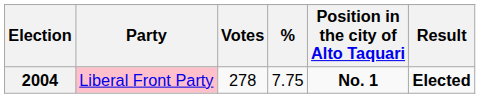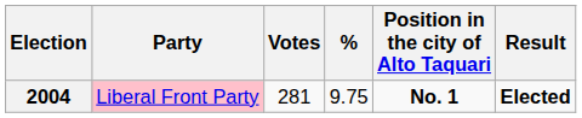 <table class="wikitable" style="text-align: center;">
 <tr>
 <th rowspan="2">Election</th>
 </tr>
 <tr>
 <th>Party</th>
 <th>Votes</th>
 <th>%</th>
 <th>Position in <br>the city of<br><a href='#'>Alto Taquari</a></th>
 <th>Result</th>
 </tr>
 <tr>
 <th>2004</th>
 <td style="background: pink;"><a href='#'>Liberal Front Party</a></td>
-<td>278</td>
-<td>7.75</td>
+<td>281</td>
+<td>9.75</td>
 <td><strong>No. 1</strong></td>
 <td><strong>Elected</strong></td>
 </tr>
 </table>
